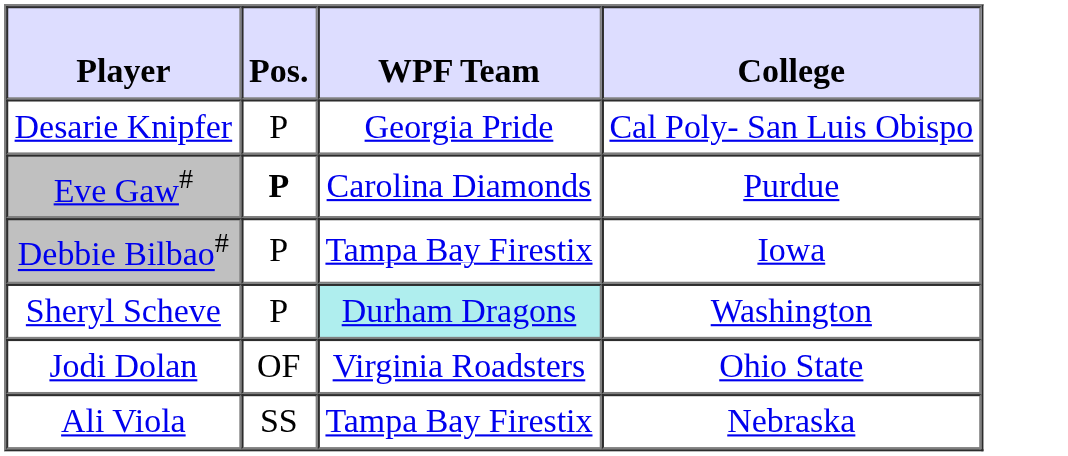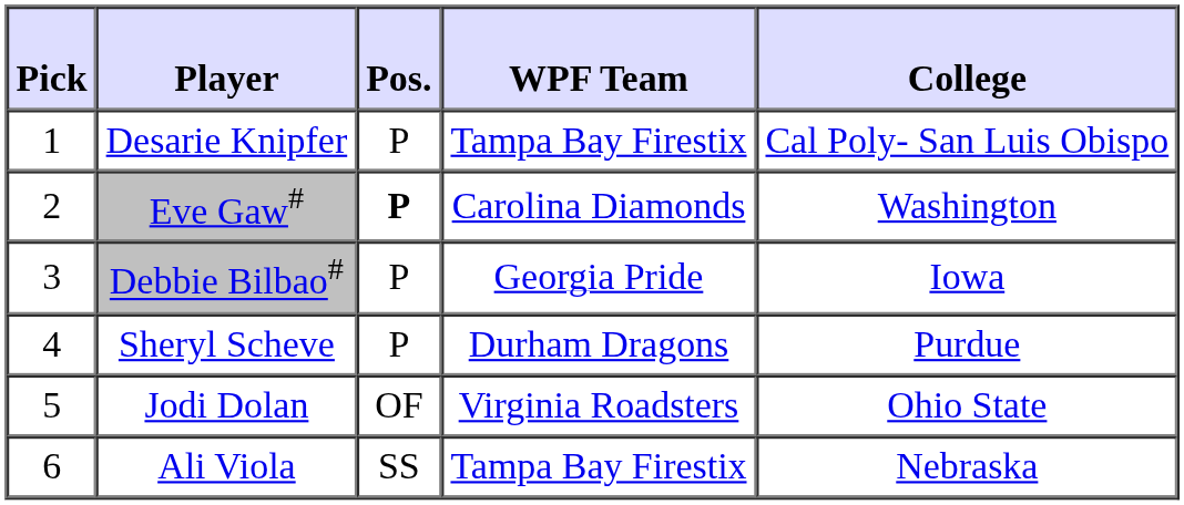 <table style="text-align: center" border="1" cellpadding="3" cellspacing="0">
 <tr>
+<th style="background:#ddf;"><br>Pick</th>
 <th style="background:#ddf;"><br>Player</th>
 <th style="background:#ddf;"><br>Pos.</th>
 <th style="background:#ddf;"><br>WPF Team</th>
 <th style="background:#ddf;"><br>College</th>
 </tr>
 <tr>
+<td>1</td>
 <td><a href='#'>Desarie Knipfer</a></td>
 <td>P</td>
-<td><a href='#'>Georgia Pride</a></td>
+<td><a href='#'>Tampa Bay Firestix</a></td>
 <td><a href='#'>Cal Poly-	San Luis Obispo</a></td>
 </tr>
 <tr>
+<td>2</td>
 <td style="background:#C0C0C0;"><a href='#'>Eve Gaw</a><sup>#</sup></td>
 <td><strong>P</strong></td>
 <td><a href='#'>Carolina Diamonds</a></td>
+<td><a href='#'>Washington</a></td>
+</tr>
+<tr>
+<td>3</td>
+<td style="background:#C0C0C0;"><a href='#'>Debbie Bilbao</a><sup>#</sup></td>
+<td>P</td>
+<td><a href='#'>Georgia Pride</a></td>
+<td><a href='#'>Iowa</a></td>
+</tr>
+<tr>
+<td>4</td>
+<td><a href='#'>Sheryl Scheve</a></td>
+<td>P</td>
+<td><a href='#'>Durham Dragons</a></td>
 <td><a href='#'>Purdue</a></td>
 </tr>
 <tr>
-<td style="background:#C0C0C0;"><a href='#'>Debbie Bilbao</a><sup>#</sup></td>
-<td>P</td>
-<td><a href='#'>Tampa Bay Firestix</a></td>
-<td><a href='#'>Iowa</a></td>
-</tr>
-<tr>
-<td><a href='#'>Sheryl Scheve</a></td>
-<td>P</td>
-<td style="background: paleturquoise;"><a href='#'>Durham Dragons</a></td>
-<td><a href='#'>Washington</a></td>
-</tr>
-<tr>
+<td>5</td>
 <td><a href='#'>Jodi Dolan</a></td>
 <td>OF</td>
 <td><a href='#'>Virginia Roadsters</a></td>
 <td><a href='#'>Ohio State</a></td>
 </tr>
 <tr>
+<td>6</td>
 <td><a href='#'>Ali Viola</a></td>
 <td>SS</td>
 <td><a href='#'>Tampa Bay Firestix</a></td>
 <td><a href='#'>Nebraska</a></td>
 </tr>
 </table>
